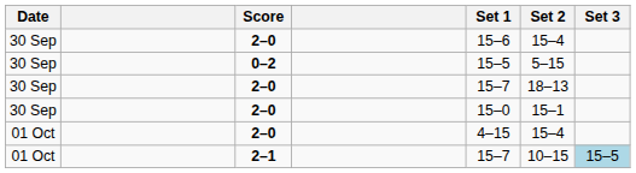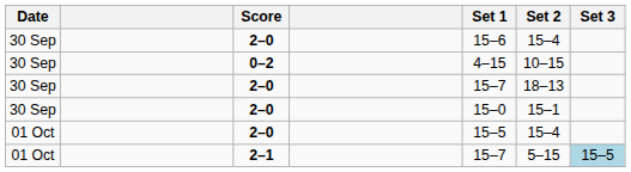 <table class="wikitable" style="text-align: center; font-size:90% ">
 <tr>
 <th width="50">Date</th>
 <th align="right" width="190"></th>
 <th width="50">Score</th>
 <th align="left" width="190"></th>
 <th width="50">Set 1</th>
 <th width="50">Set 2</th>
 <th width="50">Set 3</th>
 </tr>
 <tr>
 <td>30 Sep</td>
 <td align=right><strong></strong></td>
 <td align=center><strong>2–0</strong></td>
 <td align=left></td>
 <td>15–6</td>
 <td>15–4</td>
 <td></td>
 </tr>
 <tr>
 <td>30 Sep</td>
 <td align=right></td>
 <td align=center><strong>0–2</strong></td>
 <td align=left><strong></strong></td>
-<td>15–5</td>
-<td>5–15</td>
+<td>4–15</td>
+<td>10–15</td>
 <td></td>
 </tr>
 <tr>
 <td>30 Sep</td>
 <td align=right><strong></strong></td>
 <td align=center><strong>2–0</strong></td>
 <td align=left></td>
 <td>15–7</td>
 <td>18–13</td>
 <td></td>
 </tr>
 <tr>
 <td>30 Sep</td>
 <td align=right><strong></strong></td>
 <td align=center><strong>2–0</strong></td>
 <td align=left></td>
 <td>15–0</td>
 <td>15–1</td>
 <td></td>
 </tr>
 <tr>
 <td>01 Oct</td>
 <td align=right><strong></strong></td>
 <td align=center><strong>2–0</strong></td>
 <td align=left></td>
-<td>4–15</td>
+<td>15–5</td>
 <td>15–4</td>
 <td></td>
 </tr>
 <tr>
 <td>01 Oct</td>
 <td align=right><strong></strong></td>
 <td align=center><strong>2–1</strong></td>
 <td align=left></td>
 <td>15–7</td>
-<td>10–15</td>
+<td>5–15</td>
 <td style="background: lightblue;">15–5</td>
 </tr>
 </table>
